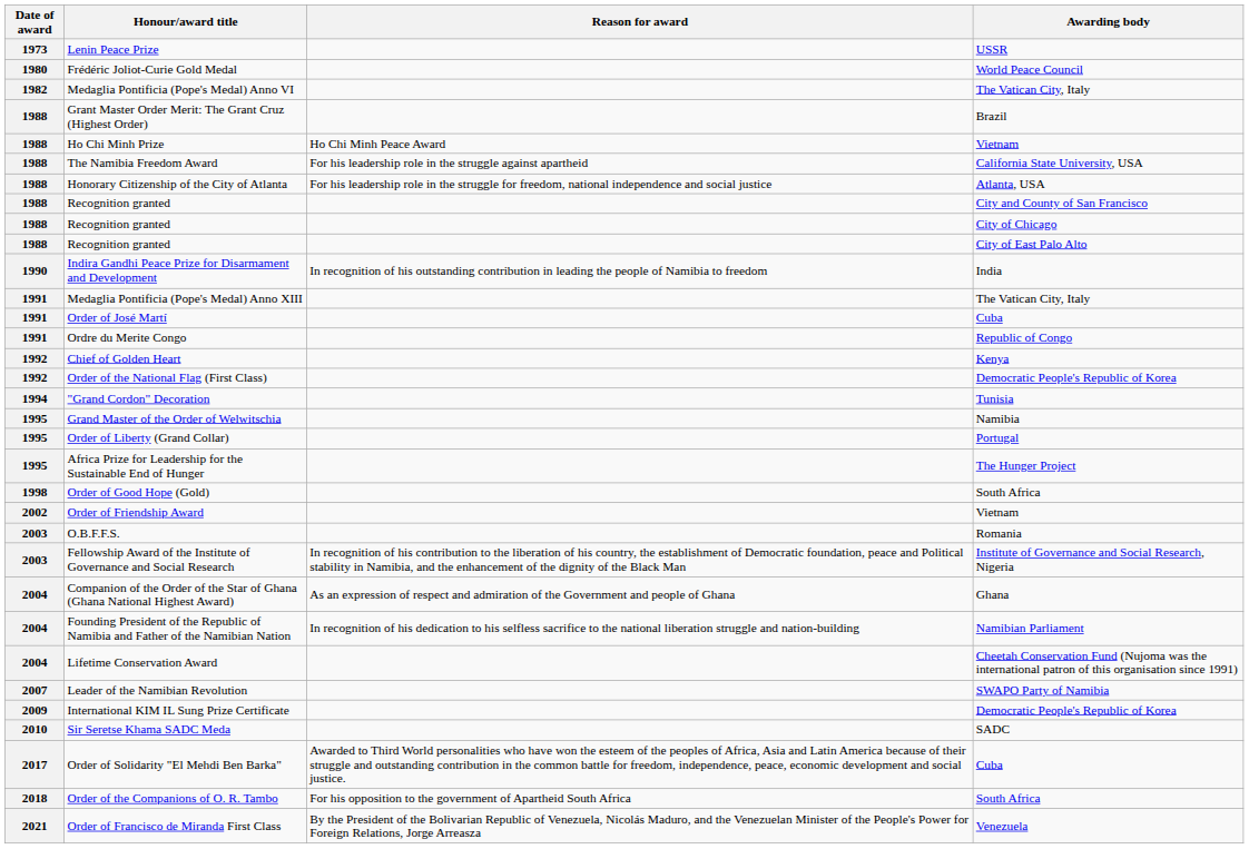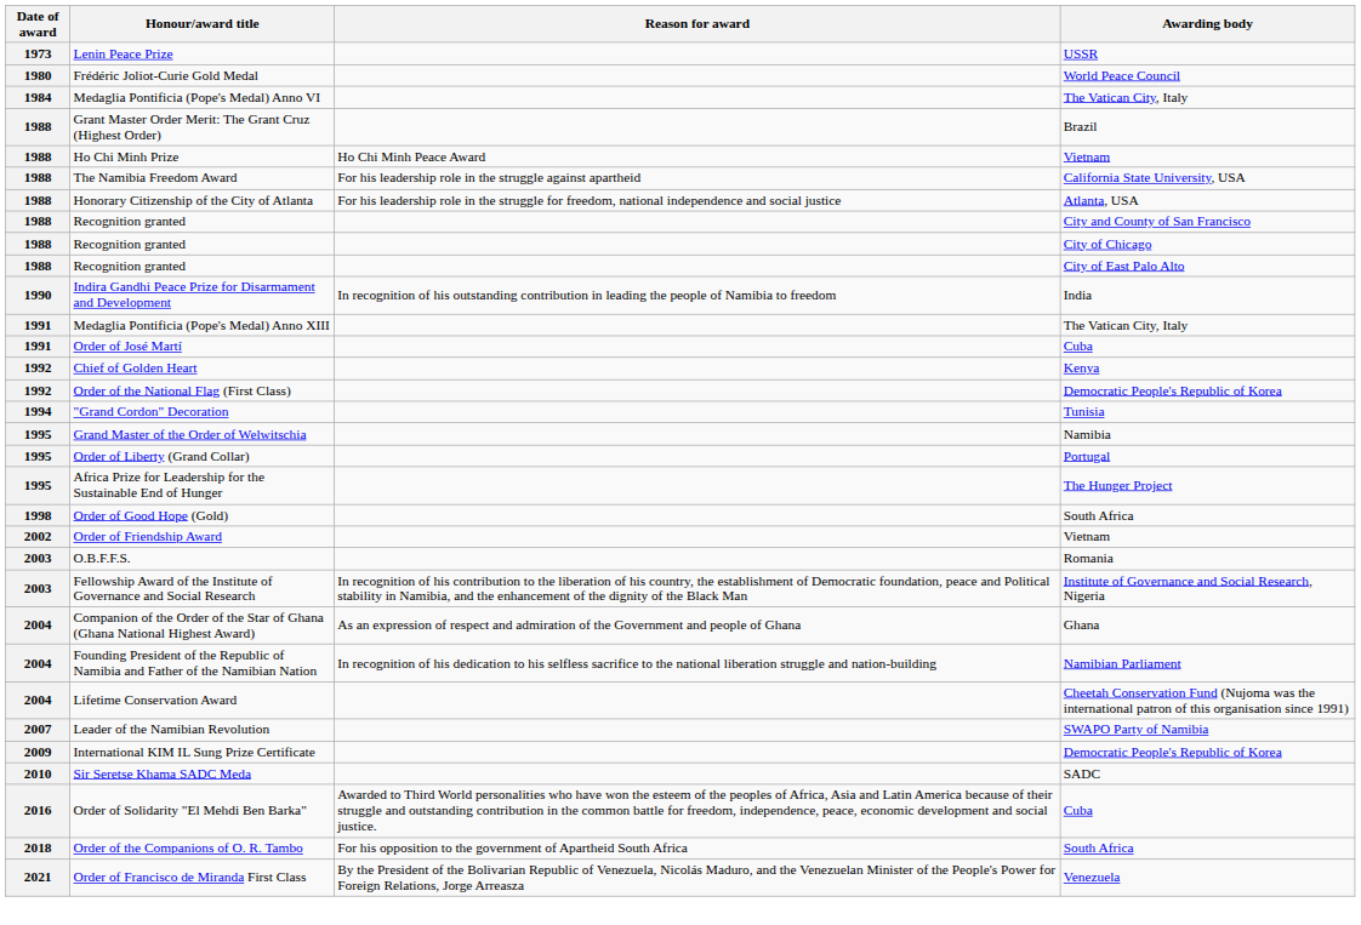 <table class="wikitable">
 <tr>
 <th scope="col">Date of award</th>
 <th scope="col">Honour/award title</th>
 <th scope="col">Reason for award</th>
 <th scope="col">Awarding body</th>
 </tr>
 <tr>
 <th scope="row">1973</th>
 <td><a href='#'>Lenin Peace Prize</a></td>
 <td></td>
 <td><a href='#'>USSR</a></td>
 </tr>
 <tr>
 <th scope="row">1980</th>
 <td>Frédéric Joliot-Curie Gold Medal</td>
 <td></td>
 <td><a href='#'>World Peace Council</a></td>
 </tr>
 <tr>
-<th scope="row">1982</th>
+<th scope="row">1984</th>
 <td>Medaglia Pontificia (Pope's Medal) Anno VI</td>
 <td></td>
 <td><a href='#'>The Vatican City</a>, Italy</td>
 </tr>
 <tr>
 <th scope="row">1988</th>
 <td>Grant Master Order Merit: The Grant Cruz (Highest Order)</td>
 <td></td>
 <td>Brazil</td>
 </tr>
 <tr>
 <th scope="row">1988</th>
 <td>Ho Chi Minh Prize</td>
 <td>Ho Chi Minh Peace Award</td>
 <td><a href='#'>Vietnam</a></td>
 </tr>
 <tr>
 <th scope="row">1988</th>
 <td>The Namibia Freedom Award</td>
 <td>For his leadership role in the struggle against apartheid</td>
 <td><a href='#'>California State University</a>, USA</td>
 </tr>
 <tr>
 <th scope="row">1988</th>
 <td>Honorary Citizenship of the City of Atlanta</td>
 <td>For his leadership role in the struggle for freedom, national independence and social justice</td>
 <td><a href='#'>Atlanta</a>, USA</td>
 </tr>
 <tr>
 <th scope="row">1988</th>
 <td>Recognition granted</td>
 <td></td>
 <td><a href='#'>City and County of San Francisco</a></td>
 </tr>
 <tr>
 <th scope="row">1988</th>
 <td>Recognition granted</td>
 <td></td>
 <td><a href='#'>City of Chicago</a></td>
 </tr>
 <tr>
 <th scope="row">1988</th>
 <td>Recognition granted</td>
 <td></td>
 <td><a href='#'>City of East Palo Alto</a></td>
 </tr>
 <tr>
 <th scope="row">1990</th>
 <td><a href='#'>Indira Gandhi Peace Prize for Disarmament and Development</a></td>
 <td>In recognition of his outstanding contribution in leading the people of Namibia to freedom</td>
 <td>India</td>
 </tr>
 <tr>
 <th scope="row">1991</th>
 <td>Medaglia Pontificia (Pope's Medal) Anno XIII</td>
 <td></td>
 <td>The Vatican City, Italy</td>
 </tr>
 <tr>
 <th scope="row">1991</th>
 <td><a href='#'>Order of José Martí</a></td>
 <td></td>
 <td><a href='#'>Cuba</a></td>
-</tr>
-<tr>
-<th scope="row">1991</th>
-<td>Ordre du Merite Congo</td>
-<td></td>
-<td><a href='#'>Republic of Congo</a></td>
 </tr>
 <tr>
 <th scope="row">1992</th>
 <td><a href='#'>Chief of Golden Heart</a></td>
 <td></td>
 <td><a href='#'>Kenya</a></td>
 </tr>
 <tr>
 <th scope="row">1992</th>
 <td><a href='#'>Order of the National Flag</a> (First Class)</td>
 <td></td>
 <td><a href='#'>Democratic People's Republic of Korea</a></td>
 </tr>
 <tr>
 <th scope="row">1994</th>
 <td><a href='#'>"Grand Cordon" Decoration</a></td>
 <td></td>
 <td><a href='#'>Tunisia</a></td>
 </tr>
 <tr>
 <th scope="row">1995</th>
 <td><a href='#'>Grand Master of the Order of Welwitschia</a></td>
 <td></td>
 <td>Namibia</td>
 </tr>
 <tr>
 <th scope="row">1995</th>
 <td><a href='#'>Order of Liberty</a> (Grand Collar)</td>
 <td></td>
 <td><a href='#'>Portugal</a></td>
 </tr>
 <tr>
 <th scope="row">1995</th>
 <td>Africa Prize for Leadership for the Sustainable End of Hunger</td>
 <td></td>
 <td><a href='#'>The Hunger Project</a></td>
 </tr>
 <tr>
 <th scope="row">1998</th>
 <td><a href='#'>Order of Good Hope</a> (Gold)</td>
 <td></td>
 <td>South Africa</td>
 </tr>
 <tr>
 <th scope="row">2002</th>
 <td><a href='#'>Order of Friendship Award</a></td>
 <td></td>
 <td>Vietnam</td>
 </tr>
 <tr>
 <th scope="row">2003</th>
 <td>O.B.F.F.S.</td>
 <td></td>
 <td>Romania</td>
 </tr>
 <tr>
 <th scope="row">2003</th>
 <td>Fellowship Award of the Institute of Governance and Social Research</td>
 <td>In recognition of his contribution to the liberation of his country, the establishment of Democratic foundation, peace and Political stability in Namibia, and the enhancement of the dignity of the Black Man</td>
 <td><a href='#'>Institute of Governance and Social Research</a>, Nigeria</td>
 </tr>
 <tr>
 <th scope="row">2004</th>
 <td>Companion of the Order of the Star of Ghana (Ghana National Highest Award)</td>
 <td>As an expression of respect and admiration of the Government and people of Ghana</td>
 <td>Ghana</td>
 </tr>
 <tr>
 <th scope="row">2004</th>
 <td>Founding President of the Republic of Namibia and Father of the Namibian Nation</td>
 <td>In recognition of his dedication to his selfless sacrifice to the national liberation struggle and nation-building</td>
 <td><a href='#'>Namibian Parliament</a></td>
 </tr>
 <tr>
 <th scope="row">2004</th>
 <td>Lifetime Conservation Award</td>
 <td></td>
 <td><a href='#'>Cheetah Conservation Fund</a> (Nujoma was the international patron of this organisation since 1991)</td>
 </tr>
 <tr>
 <th scope="row">2007</th>
 <td>Leader of the Namibian Revolution</td>
 <td></td>
 <td><a href='#'>SWAPO Party of Namibia</a></td>
 </tr>
 <tr>
 <th scope="row">2009</th>
 <td>International KIM IL Sung Prize Certificate</td>
 <td></td>
 <td><a href='#'>Democratic People's Republic of Korea</a></td>
 </tr>
 <tr>
 <th scope="row">2010</th>
 <td><a href='#'>Sir Seretse Khama SADC Meda</a></td>
 <td></td>
 <td>SADC</td>
 </tr>
 <tr>
-<th scope="row">2017</th>
+<th scope="row">2016</th>
 <td>Order of Solidarity "El Mehdi Ben Barka"</td>
 <td>Awarded to Third World personalities who have won the esteem of the peoples of Africa, Asia and Latin America because of their struggle and outstanding contribution in the common battle for freedom, independence, peace, economic development and social justice.</td>
 <td><a href='#'>Cuba</a></td>
 </tr>
 <tr>
 <th scope="row">2018</th>
 <td><a href='#'>Order of the Companions of O. R. Tambo</a></td>
 <td>For his opposition to the government of Apartheid South Africa</td>
 <td><a href='#'>South Africa</a></td>
 </tr>
 <tr>
 <th scope="row">2021</th>
 <td><a href='#'>Order of Francisco de Miranda</a> First Class</td>
 <td>By the President of the Bolivarian Republic of Venezuela, Nicolás Maduro, and the Venezuelan Minister of the People's Power for Foreign Relations, Jorge Arreasza</td>
 <td><a href='#'>Venezuela</a></td>
 </tr>
 </table>
